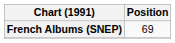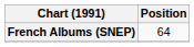 <table class="wikitable plainrowheaders" style="text-align:center">
 <tr>
 <th scope="col">Chart (1991)</th>
 <th scope="col">Position</th>
 </tr>
 <tr>
 <th scope="row">French Albums (SNEP)</th>
-<td>69</td>
+<td>64</td>
 </tr>
 <tr>
 </tr>
 </table>
